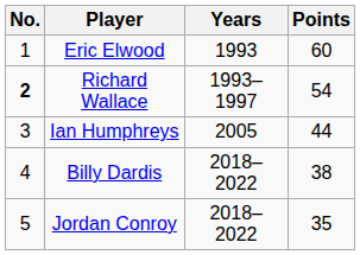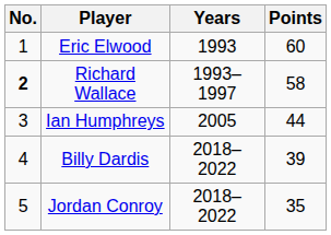 <table class="wikitable" style="text-align: center;">
 <tr>
 </tr>
 <tr>
 <th>No.</th>
 <th width=110>Player</th>
 <th width=80>Years</th>
 <th width=48>Points</th>
 </tr>
 <tr>
 <td align=center>1</td>
 <td><a href='#'>Eric Elwood</a></td>
 <td>1993</td>
 <td align=center>60</td>
 </tr>
 <tr>
 <td align=center><strong>2</strong></td>
 <td><a href='#'>Richard Wallace</a></td>
 <td>1993–1997</td>
-<td align=center>54</td>
+<td align=center>58</td>
 </tr>
 <tr>
 <td align=center>3</td>
 <td><a href='#'>Ian Humphreys</a></td>
 <td>2005</td>
 <td align=center>44</td>
 </tr>
 <tr>
 <td align=center>4</td>
 <td><a href='#'>Billy Dardis</a></td>
 <td>2018–2022</td>
-<td align=center>38</td>
+<td align=center>39</td>
 </tr>
 <tr>
 <td align=center>5</td>
 <td><a href='#'>Jordan Conroy</a></td>
 <td>2018–2022</td>
 <td align=center>35</td>
 </tr>
 <tr>
 </tr>
 </table>
